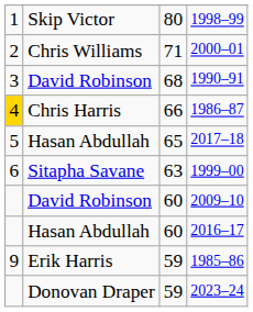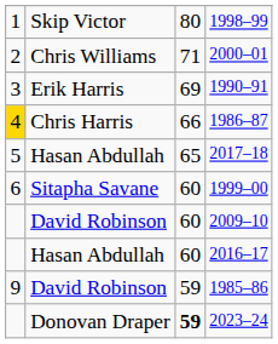 <table class="wikitable">
 <tr>
 </tr>
 <tr>
 <td>1</td>
 <td>Skip Victor</td>
 <td>80</td>
 <td style="font-size:80%;"><a href='#'>1998–99</a></td>
 </tr>
 <tr>
 <td>2</td>
 <td>Chris Williams</td>
 <td>71</td>
 <td style="font-size:80%;"><a href='#'>2000–01</a></td>
 </tr>
 <tr>
 <td>3</td>
-<td><a href='#'>David Robinson</a></td>
-<td>68</td>
+<td>Erik Harris</td>
+<td>69</td>
 <td style="font-size:80%;"><a href='#'>1990–91</a></td>
 </tr>
 <tr>
 <td style="background: gold;">4</td>
 <td>Chris Harris</td>
 <td>66</td>
 <td style="font-size:80%;"><a href='#'>1986–87</a></td>
 </tr>
 <tr>
 <td>5</td>
 <td>Hasan Abdullah</td>
 <td>65</td>
 <td style="font-size:80%;"><a href='#'>2017–18</a></td>
 </tr>
 <tr>
 <td>6</td>
 <td><a href='#'>Sitapha Savane</a></td>
-<td>63</td>
+<td>60</td>
 <td style="font-size:80%;"><a href='#'>1999–00</a></td>
 </tr>
 <tr>
 <td></td>
 <td><a href='#'>David Robinson</a></td>
 <td>60</td>
 <td style="font-size:80%;"><a href='#'>2009–10</a></td>
 </tr>
 <tr>
 <td></td>
 <td>Hasan Abdullah</td>
 <td>60</td>
 <td style="font-size:80%;"><a href='#'>2016–17</a></td>
 </tr>
 <tr>
 <td>9</td>
-<td>Erik Harris</td>
+<td><a href='#'>David Robinson</a></td>
 <td>59</td>
 <td style="font-size:80%;"><a href='#'>1985–86</a></td>
 </tr>
 <tr>
 <td></td>
 <td>Donovan Draper</td>
-<td>59</td>
+<td><strong>59</strong></td>
 <td style="font-size:80%;"><a href='#'>2023–24</a></td>
 </tr>
 </table>
